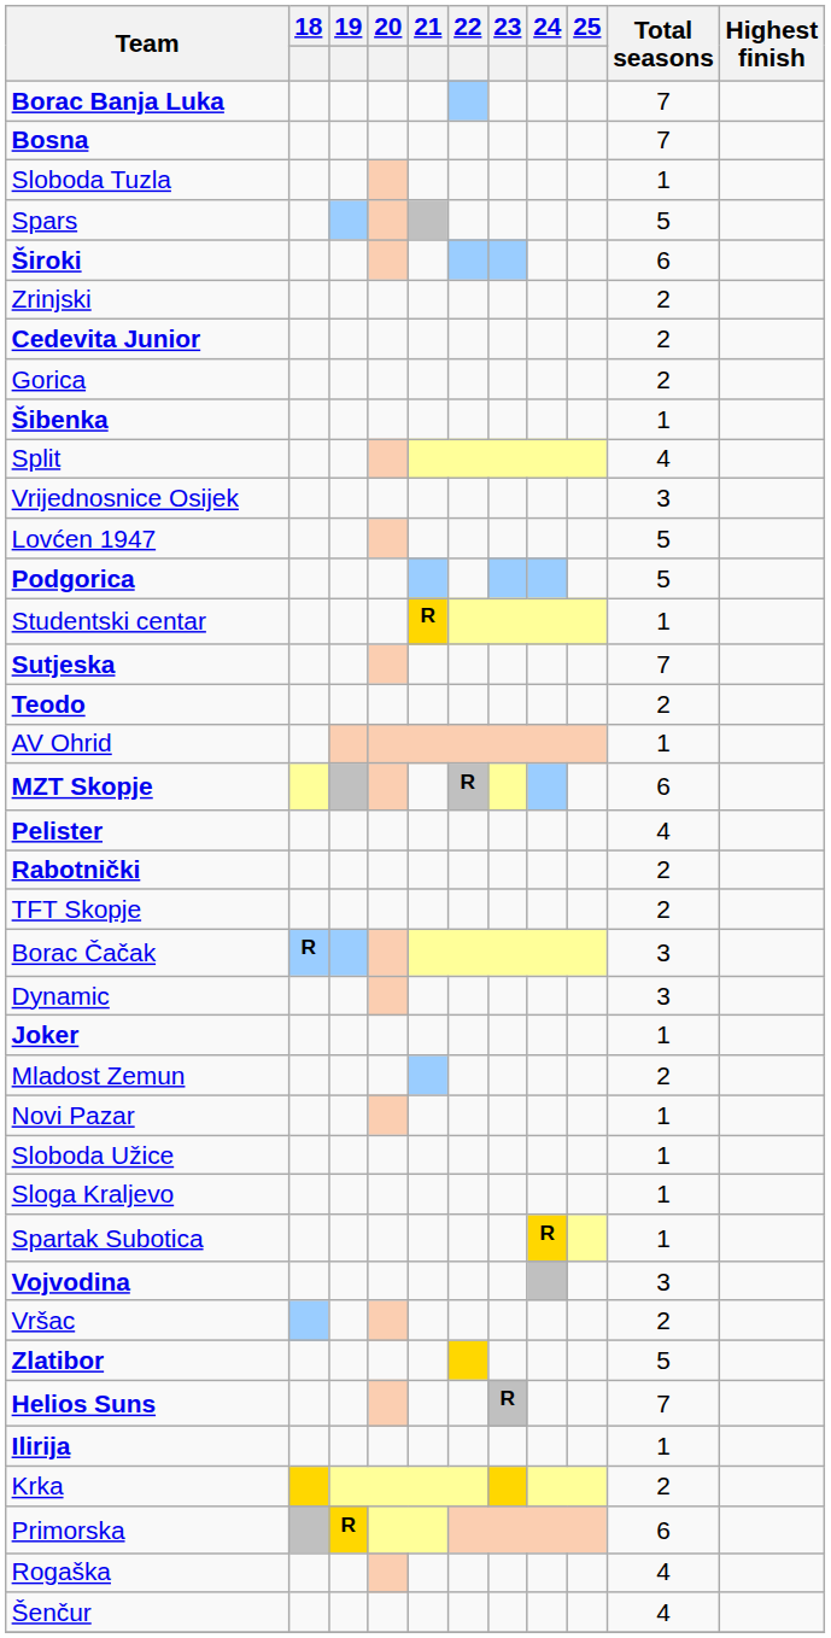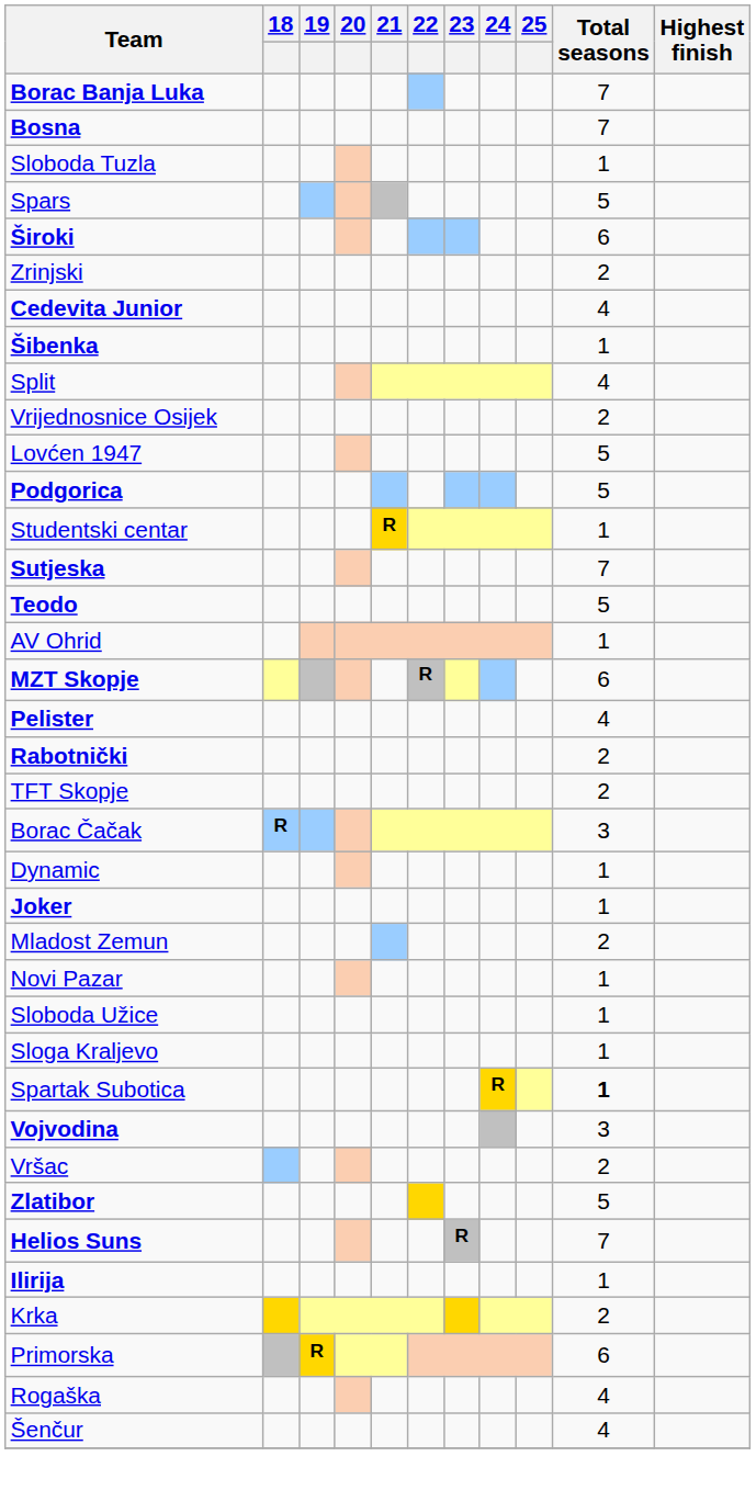 <table class="wikitable sortable" style="text-align:center; font-size:90%;">
 <tr>
 <th rowspan="2" style="width:155px;">Team</th>
 <th><a href='#'>18</a></th>
 <th><a href='#'>19</a></th>
 <th><a href='#'>20</a></th>
 <th><a href='#'>21</a></th>
 <th><a href='#'>22</a></th>
 <th><a href='#'>23</a></th>
 <th><a href='#'>24</a></th>
 <th><a href='#'>25</a></th>
 <th rowspan="2">Total<br>seasons</th>
 <th rowspan="2">Highest<br>finish</th>
 </tr>
 <tr style="text-align:center; height:20px;">
 <th scope=row></th>
 <th></th>
 <th></th>
 <th></th>
 <th></th>
 <th></th>
 <th></th>
 <th></th>
 </tr>
 <tr>
 <td align=left> <strong><a href='#'>Borac Banja Luka</a></strong></td>
 <td></td>
 <td></td>
 <td></td>
 <td></td>
 <td style="background-color:#9acdff"></td>
 <td></td>
 <td></td>
 <td></td>
 <td>7</td>
 <td></td>
 </tr>
 <tr>
 <td align=left> <strong><a href='#'>Bosna</a></strong></td>
 <td></td>
 <td></td>
 <td></td>
 <td></td>
 <td></td>
 <td></td>
 <td></td>
 <td></td>
 <td>7</td>
 <td></td>
 </tr>
 <tr>
 <td align=left> <a href='#'>Sloboda Tuzla</a></td>
 <td></td>
 <td></td>
 <td style="background:#FBCEB1"></td>
 <td></td>
 <td></td>
 <td></td>
 <td></td>
 <td></td>
 <td>1</td>
 <td></td>
 </tr>
 <tr>
 <td align=left> <a href='#'>Spars</a></td>
 <td></td>
 <td style="background-color:#9acdff"></td>
 <td style="background:#FBCEB1"></td>
 <td style="background-color:silver"></td>
 <td></td>
 <td></td>
 <td></td>
 <td></td>
 <td>5</td>
 <td></td>
 </tr>
 <tr>
 <td align=left> <strong><a href='#'>Široki</a></strong></td>
 <td></td>
 <td></td>
 <td style="background:#FBCEB1"></td>
 <td></td>
 <td style="background-color:#9acdff"></td>
 <td style="background-color:#9acdff"></td>
 <td></td>
 <td></td>
 <td>6</td>
 <td></td>
 </tr>
 <tr>
 <td align=left> <a href='#'>Zrinjski</a></td>
 <td></td>
 <td></td>
 <td></td>
 <td></td>
 <td></td>
 <td></td>
 <td></td>
 <td></td>
 <td>2</td>
 <td></td>
 </tr>
 <tr>
 <td align=left> <strong><a href='#'>Cedevita Junior</a></strong></td>
 <td></td>
 <td></td>
 <td></td>
 <td></td>
 <td></td>
 <td></td>
 <td></td>
 <td></td>
-<td>2</td>
-<td></td>
-</tr>
-<tr>
-<td align=left> <a href='#'>Gorica</a></td>
-<td></td>
-<td></td>
-<td></td>
-<td></td>
-<td></td>
-<td></td>
-<td></td>
-<td></td>
-<td>2</td>
+<td>4</td>
 <td></td>
 </tr>
 <tr>
 <td align=left> <strong><a href='#'>Šibenka</a></strong></td>
 <td></td>
 <td></td>
 <td></td>
 <td></td>
 <td></td>
 <td></td>
 <td></td>
 <td></td>
 <td>1</td>
 <td></td>
 </tr>
 <tr>
 <td align=left> <a href='#'>Split</a></td>
 <td></td>
 <td></td>
 <td style="background:#FBCEB1"></td>
 <td style="background-color:#FFFF99" colspan=5></td>
 <td>4</td>
 <td></td>
 </tr>
 <tr>
 <td align=left> <a href='#'>Vrijednosnice Osijek</a></td>
 <td></td>
 <td></td>
 <td></td>
 <td></td>
 <td></td>
 <td></td>
 <td></td>
 <td></td>
-<td>3</td>
+<td>2</td>
 <td></td>
 </tr>
 <tr>
 <td align=left> <a href='#'>Lovćen 1947</a></td>
 <td></td>
 <td></td>
 <td style="background:#FBCEB1"></td>
 <td></td>
 <td></td>
 <td></td>
 <td></td>
 <td></td>
 <td>5</td>
 <td></td>
 </tr>
 <tr>
 <td align=left> <strong><a href='#'>Podgorica</a></strong></td>
 <td></td>
 <td></td>
 <td></td>
 <td style="background-color:#9acdff"></td>
 <td></td>
 <td style="background-color:#9acdff"></td>
 <td style="background-color:#9acdff"></td>
 <td></td>
 <td>5</td>
 <td></td>
 </tr>
 <tr>
 <td align=left> <a href='#'>Studentski centar</a></td>
 <td></td>
 <td></td>
 <td></td>
 <td style="background-color:gold"><strong></strong><sup><strong>R</strong></sup></td>
 <td style="background-color:#FFFF99" colspan=4></td>
 <td>1</td>
 <td></td>
 </tr>
 <tr>
 <td align=left> <strong><a href='#'>Sutjeska</a></strong></td>
 <td></td>
 <td></td>
 <td style="background:#FBCEB1"></td>
 <td></td>
 <td></td>
 <td></td>
 <td></td>
 <td></td>
 <td>7</td>
 <td></td>
 </tr>
 <tr>
 <td align=left> <strong><a href='#'>Teodo</a></strong></td>
 <td></td>
 <td></td>
 <td></td>
 <td></td>
 <td></td>
 <td></td>
 <td></td>
 <td></td>
-<td>2</td>
+<td>5</td>
 <td></td>
 </tr>
 <tr>
 <td align=left> <a href='#'>AV Ohrid</a></td>
 <td></td>
 <td style="background-color:#FBCEB1"></td>
 <td style="background:#FBCEB1" colspan=6></td>
 <td>1</td>
 <td></td>
 </tr>
 <tr>
 <td align=left> <strong><a href='#'>MZT Skopje</a></strong></td>
 <td style="background-color:#FFFF99"></td>
 <td style="background-color:silver"></td>
 <td style="background:#FBCEB1"></td>
 <td></td>
 <td style="background-color:silver"><sup><strong>R</strong></sup></td>
 <td style="background-color:#FFFF99"></td>
 <td style="background-color:#9acdff"></td>
 <td></td>
 <td>6</td>
 <td></td>
 </tr>
 <tr>
 <td align=left> <strong><a href='#'>Pelister</a></strong></td>
 <td></td>
 <td></td>
 <td></td>
 <td></td>
 <td></td>
 <td></td>
 <td></td>
 <td></td>
 <td>4</td>
 <td></td>
 </tr>
 <tr>
 <td align=left> <strong><a href='#'>Rabotnički</a></strong></td>
 <td></td>
 <td></td>
 <td></td>
 <td></td>
 <td></td>
 <td></td>
 <td></td>
 <td></td>
 <td>2</td>
 <td></td>
 </tr>
 <tr>
 <td align=left> <a href='#'>TFT Skopje</a></td>
 <td></td>
 <td></td>
 <td></td>
 <td></td>
 <td></td>
 <td></td>
 <td></td>
 <td></td>
 <td>2</td>
 <td></td>
 </tr>
 <tr>
 <td align=left> <a href='#'>Borac Čačak</a></td>
 <td style="background-color:#9acdff"><sup><strong>R</strong></sup></td>
 <td style="background-color:#9acdff"></td>
 <td style="background:#FBCEB1"></td>
 <td style="background-color:#FFFF99" colspan=5></td>
 <td>3</td>
 <td></td>
 </tr>
 <tr>
 <td align=left> <a href='#'>Dynamic</a></td>
 <td></td>
 <td></td>
 <td style="background:#FBCEB1"></td>
 <td></td>
 <td></td>
 <td></td>
 <td></td>
 <td></td>
-<td>3</td>
+<td>1</td>
 <td></td>
 </tr>
 <tr>
 <td align=left> <strong><a href='#'>Joker</a></strong></td>
 <td></td>
 <td></td>
 <td></td>
 <td></td>
 <td></td>
 <td></td>
 <td></td>
 <td></td>
 <td>1</td>
 <td></td>
 </tr>
 <tr>
 <td align=left> <a href='#'>Mladost Zemun</a></td>
 <td></td>
 <td></td>
 <td></td>
 <td style="background-color:#9acdff"></td>
 <td></td>
 <td></td>
 <td></td>
 <td></td>
 <td>2</td>
 <td></td>
 </tr>
 <tr>
 <td align=left> <a href='#'>Novi Pazar</a></td>
 <td></td>
 <td></td>
 <td style="background:#FBCEB1"></td>
 <td></td>
 <td></td>
 <td></td>
 <td></td>
 <td></td>
 <td>1</td>
 <td></td>
 </tr>
 <tr>
 <td align=left> <a href='#'>Sloboda Užice</a></td>
 <td></td>
 <td></td>
 <td></td>
 <td></td>
 <td></td>
 <td></td>
 <td></td>
 <td></td>
 <td>1</td>
 <td></td>
 </tr>
 <tr>
 <td align=left> <a href='#'>Sloga Kraljevo</a></td>
 <td></td>
 <td></td>
 <td></td>
 <td></td>
 <td></td>
 <td></td>
 <td></td>
 <td></td>
 <td>1</td>
 <td></td>
 </tr>
 <tr>
 <td align=left> <a href='#'>Spartak Subotica</a></td>
 <td></td>
 <td></td>
 <td></td>
 <td></td>
 <td></td>
 <td></td>
 <td style="background-color:gold"><strong></strong> <sup><strong>R</strong></sup></td>
 <td style="background-color:#FFFF99"></td>
-<td>1</td>
+<td><strong>1</strong></td>
 <td></td>
 </tr>
 <tr>
 <td align=left> <strong><a href='#'>Vojvodina</a></strong></td>
 <td></td>
 <td></td>
 <td></td>
 <td></td>
 <td></td>
 <td></td>
 <td style="background-color:silver"></td>
 <td></td>
 <td>3</td>
 <td></td>
 </tr>
 <tr>
 <td align=left> <a href='#'>Vršac</a></td>
 <td style="background-color:#9acdff"></td>
 <td></td>
 <td style="background-color:#FBCEB1"></td>
 <td></td>
 <td></td>
 <td></td>
 <td></td>
 <td></td>
 <td>2</td>
 <td></td>
 </tr>
 <tr>
 <td align=left> <strong><a href='#'>Zlatibor</a></strong></td>
 <td></td>
 <td></td>
 <td></td>
 <td></td>
 <td style="background-color:gold"><strong></strong></td>
 <td></td>
 <td></td>
 <td></td>
 <td>5</td>
 <td></td>
 </tr>
 <tr>
 <td align=left> <strong><a href='#'>Helios Suns</a></strong></td>
 <td></td>
 <td></td>
 <td style="background:#FBCEB1"></td>
 <td></td>
 <td></td>
 <td style="background-color:silver"><sup><strong>R</strong></sup></td>
 <td></td>
 <td></td>
 <td>7</td>
 <td></td>
 </tr>
 <tr>
 <td align=left> <strong><a href='#'>Ilirija</a></strong></td>
 <td></td>
 <td></td>
 <td></td>
 <td></td>
 <td></td>
 <td></td>
 <td></td>
 <td></td>
 <td>1</td>
 <td></td>
 </tr>
 <tr>
 <td align=left> <a href='#'>Krka</a></td>
 <td style="background-color:gold"><strong></strong></td>
 <td style="background-color:#FFFF99" colspan=4></td>
 <td style="background-color:gold"><strong></strong></td>
 <td style="background-color:#FFFF99" colspan=2></td>
 <td>2</td>
 <td></td>
 </tr>
 <tr>
 <td align=left> <a href='#'>Primorska</a></td>
 <td style="background-color:silver"></td>
 <td style="background-color:gold"><strong></strong><sup><strong>R</strong></sup></td>
 <td style="background-color:#FFFF99" colspan=2></td>
 <td style="background:#FBCEB1" colspan=4></td>
 <td>6</td>
 <td></td>
 </tr>
 <tr>
 <td align=left> <a href='#'>Rogaška</a></td>
 <td></td>
 <td></td>
 <td style="background:#FBCEB1"></td>
 <td></td>
 <td></td>
 <td></td>
 <td></td>
 <td></td>
 <td>4</td>
 <td></td>
 </tr>
 <tr>
 <td align=left> <a href='#'>Šenčur</a></td>
 <td></td>
 <td></td>
 <td></td>
 <td></td>
 <td></td>
 <td></td>
 <td></td>
 <td></td>
 <td>4</td>
 <td></td>
 </tr>
 <tr>
 </tr>
 </table>
